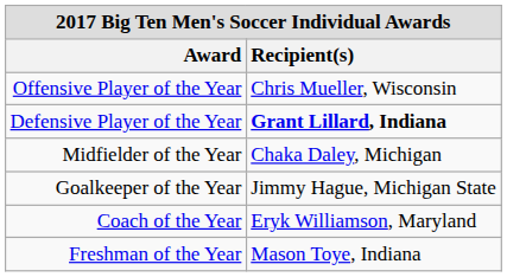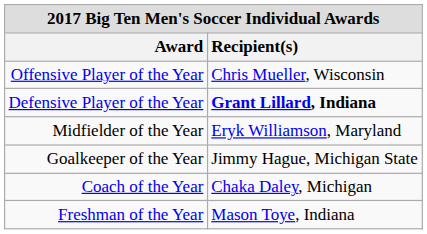 <table class="wikitable" style="white-space:nowrap; font-size:90%;">
 <tr>
 <td colspan="7" style="text-align:center; background:#ddd;"><strong>2017 Big Ten Men's Soccer Individual Awards</strong></td>
 </tr>
 <tr>
 <th style="text-align:right;">Award</th>
 <th style="text-align:left;">Recipient(s)</th>
 </tr>
 <tr>
 <td style="text-align:right;"><a href='#'>Offensive Player of the Year</a></td>
 <td style="text-align:left;"><a href='#'>Chris Mueller</a>, Wisconsin</td>
 </tr>
 <tr>
 <td style="text-align:right;"><a href='#'>Defensive Player of the Year</a></td>
 <td style="text-align:left;"><strong><a href='#'>Grant Lillard</a>, Indiana</strong></td>
 </tr>
 <tr>
 <td style="text-align:right;">Midfielder of the Year</td>
-<td style="text-align:left;"><a href='#'>Chaka Daley</a>, Michigan</td>
+<td style="text-align:left;"><a href='#'>Eryk Williamson</a>, Maryland</td>
 </tr>
 <tr>
 <td style="text-align:right;">Goalkeeper of the Year</td>
 <td style="text-align:left;">Jimmy Hague, Michigan State</td>
 </tr>
 <tr>
 <td style="text-align:right;"><a href='#'>Coach of the Year</a></td>
-<td style="text-align:left;"><a href='#'>Eryk Williamson</a>, Maryland</td>
+<td style="text-align:left;"><a href='#'>Chaka Daley</a>, Michigan</td>
 </tr>
 <tr>
 <td style="text-align:right;"><a href='#'>Freshman of the Year</a></td>
 <td style="text-align:left;"><a href='#'>Mason Toye</a>, Indiana</td>
 </tr>
 </table>
